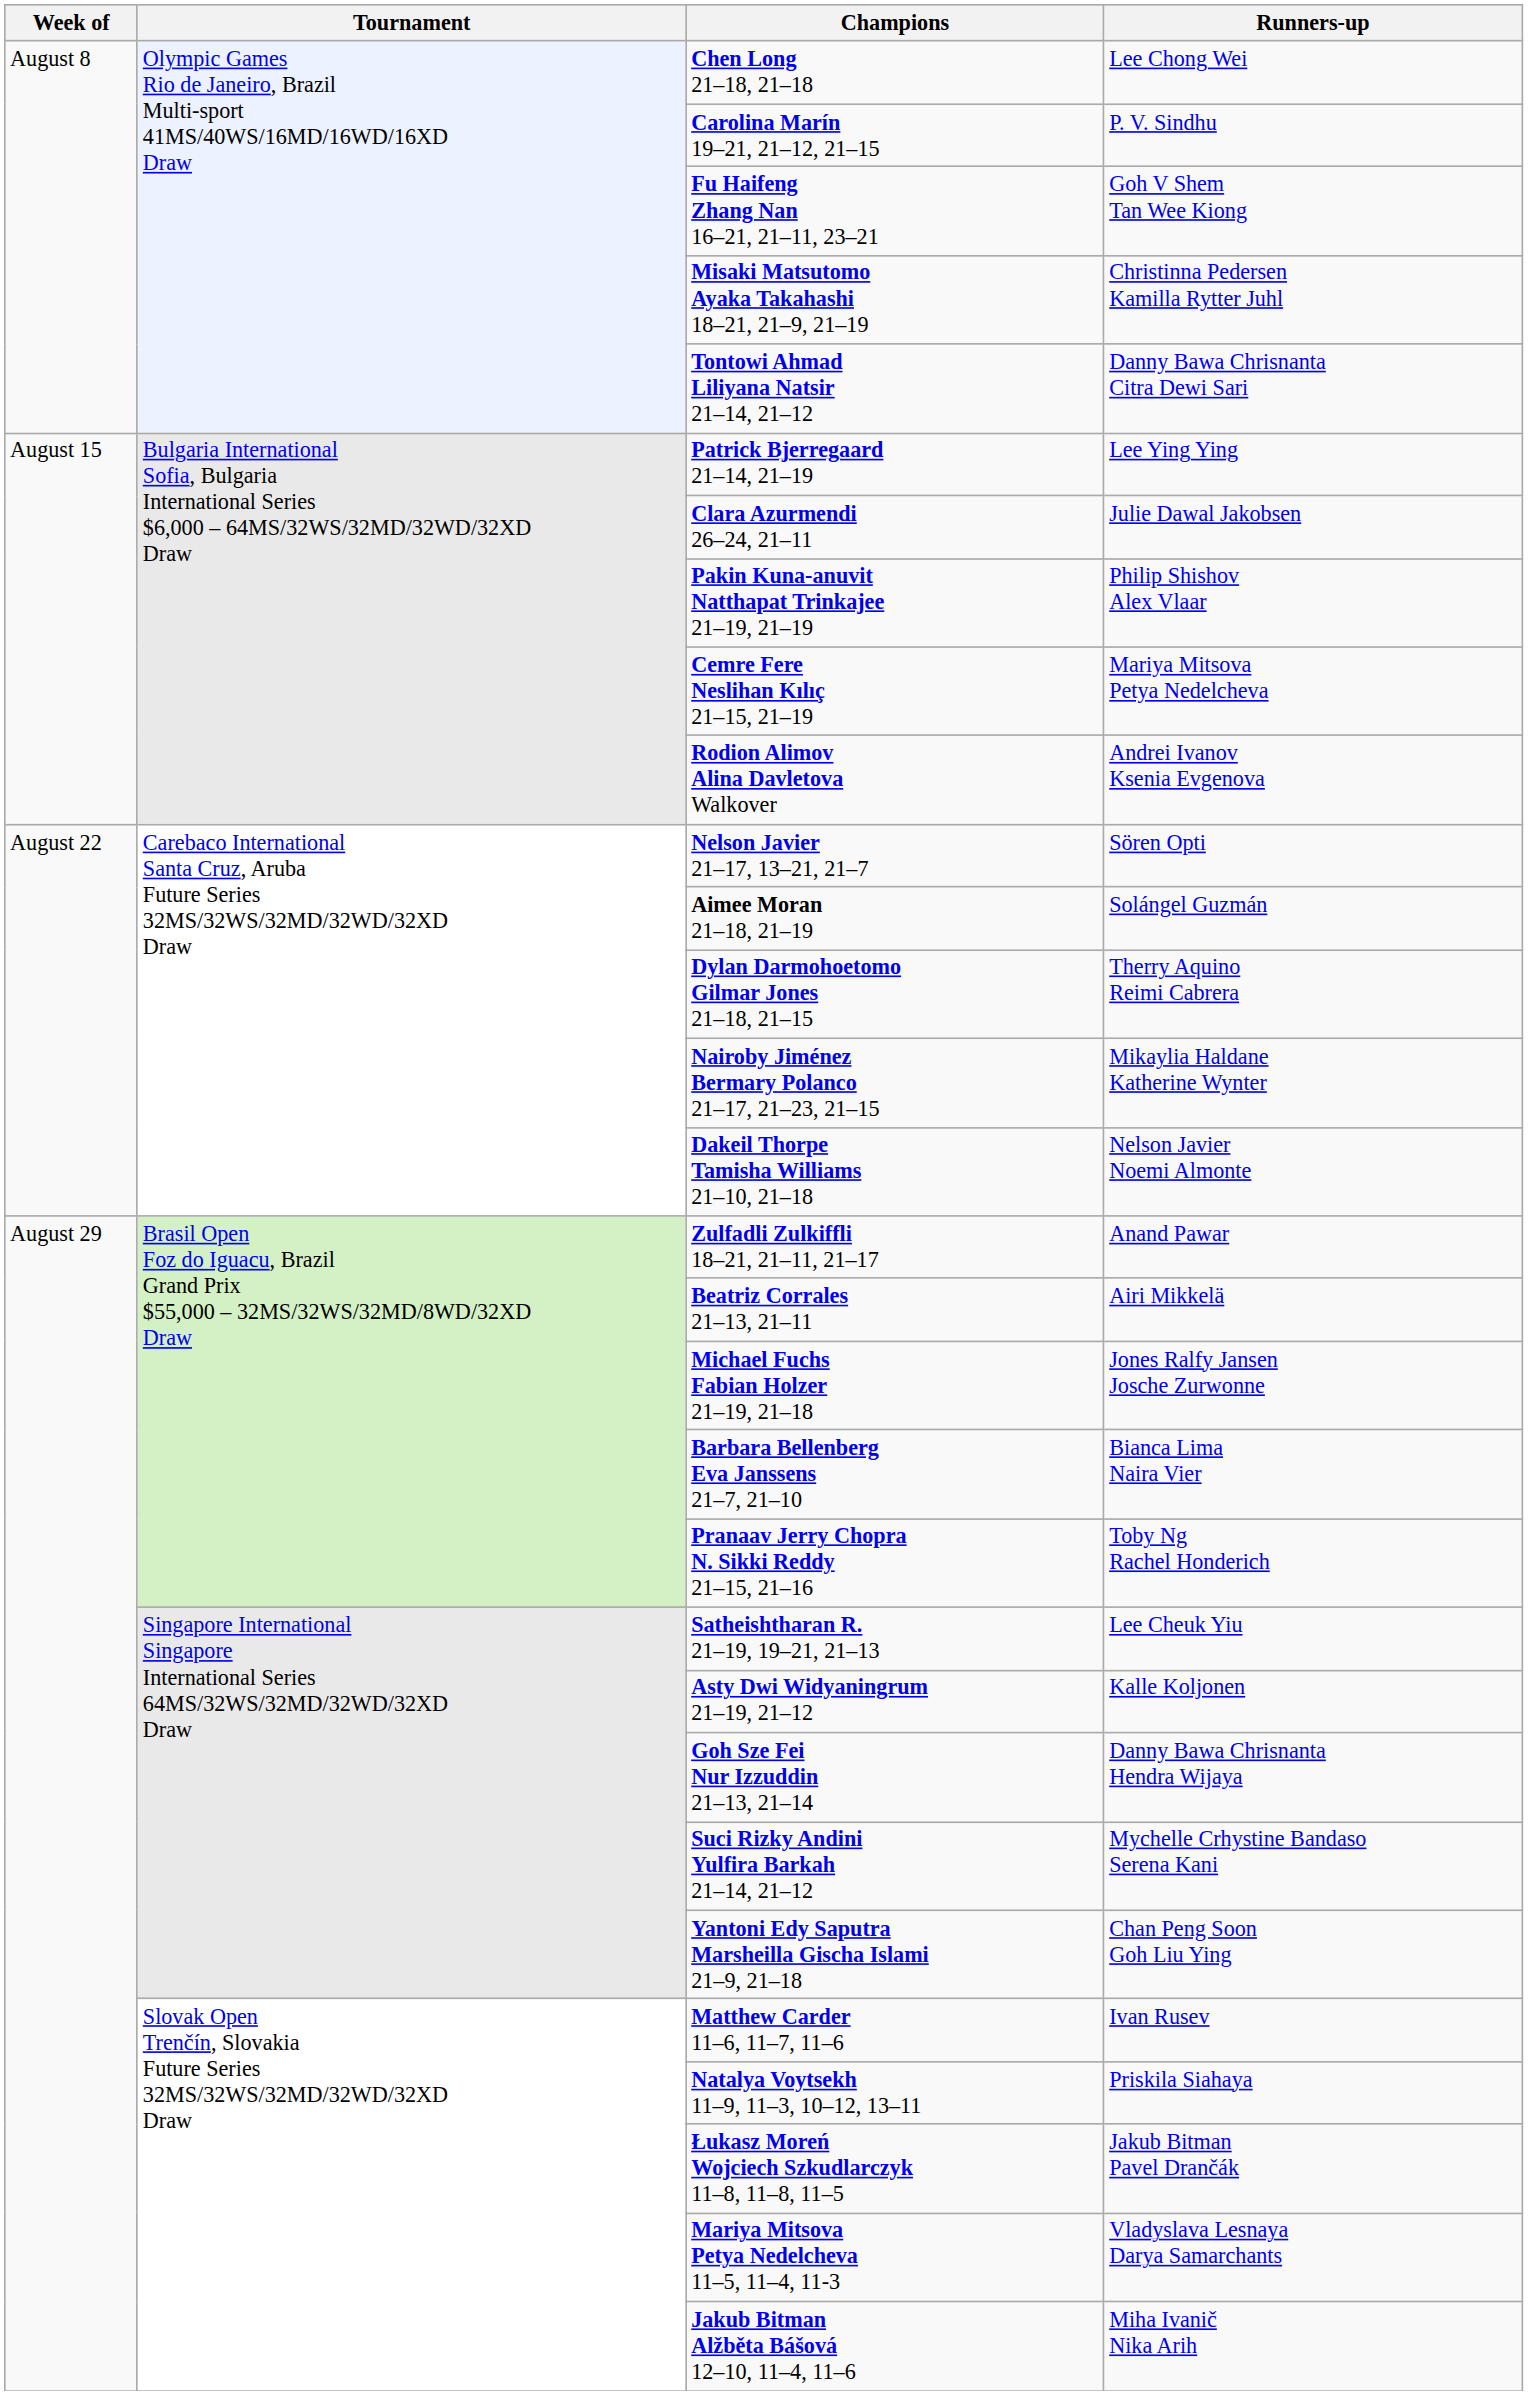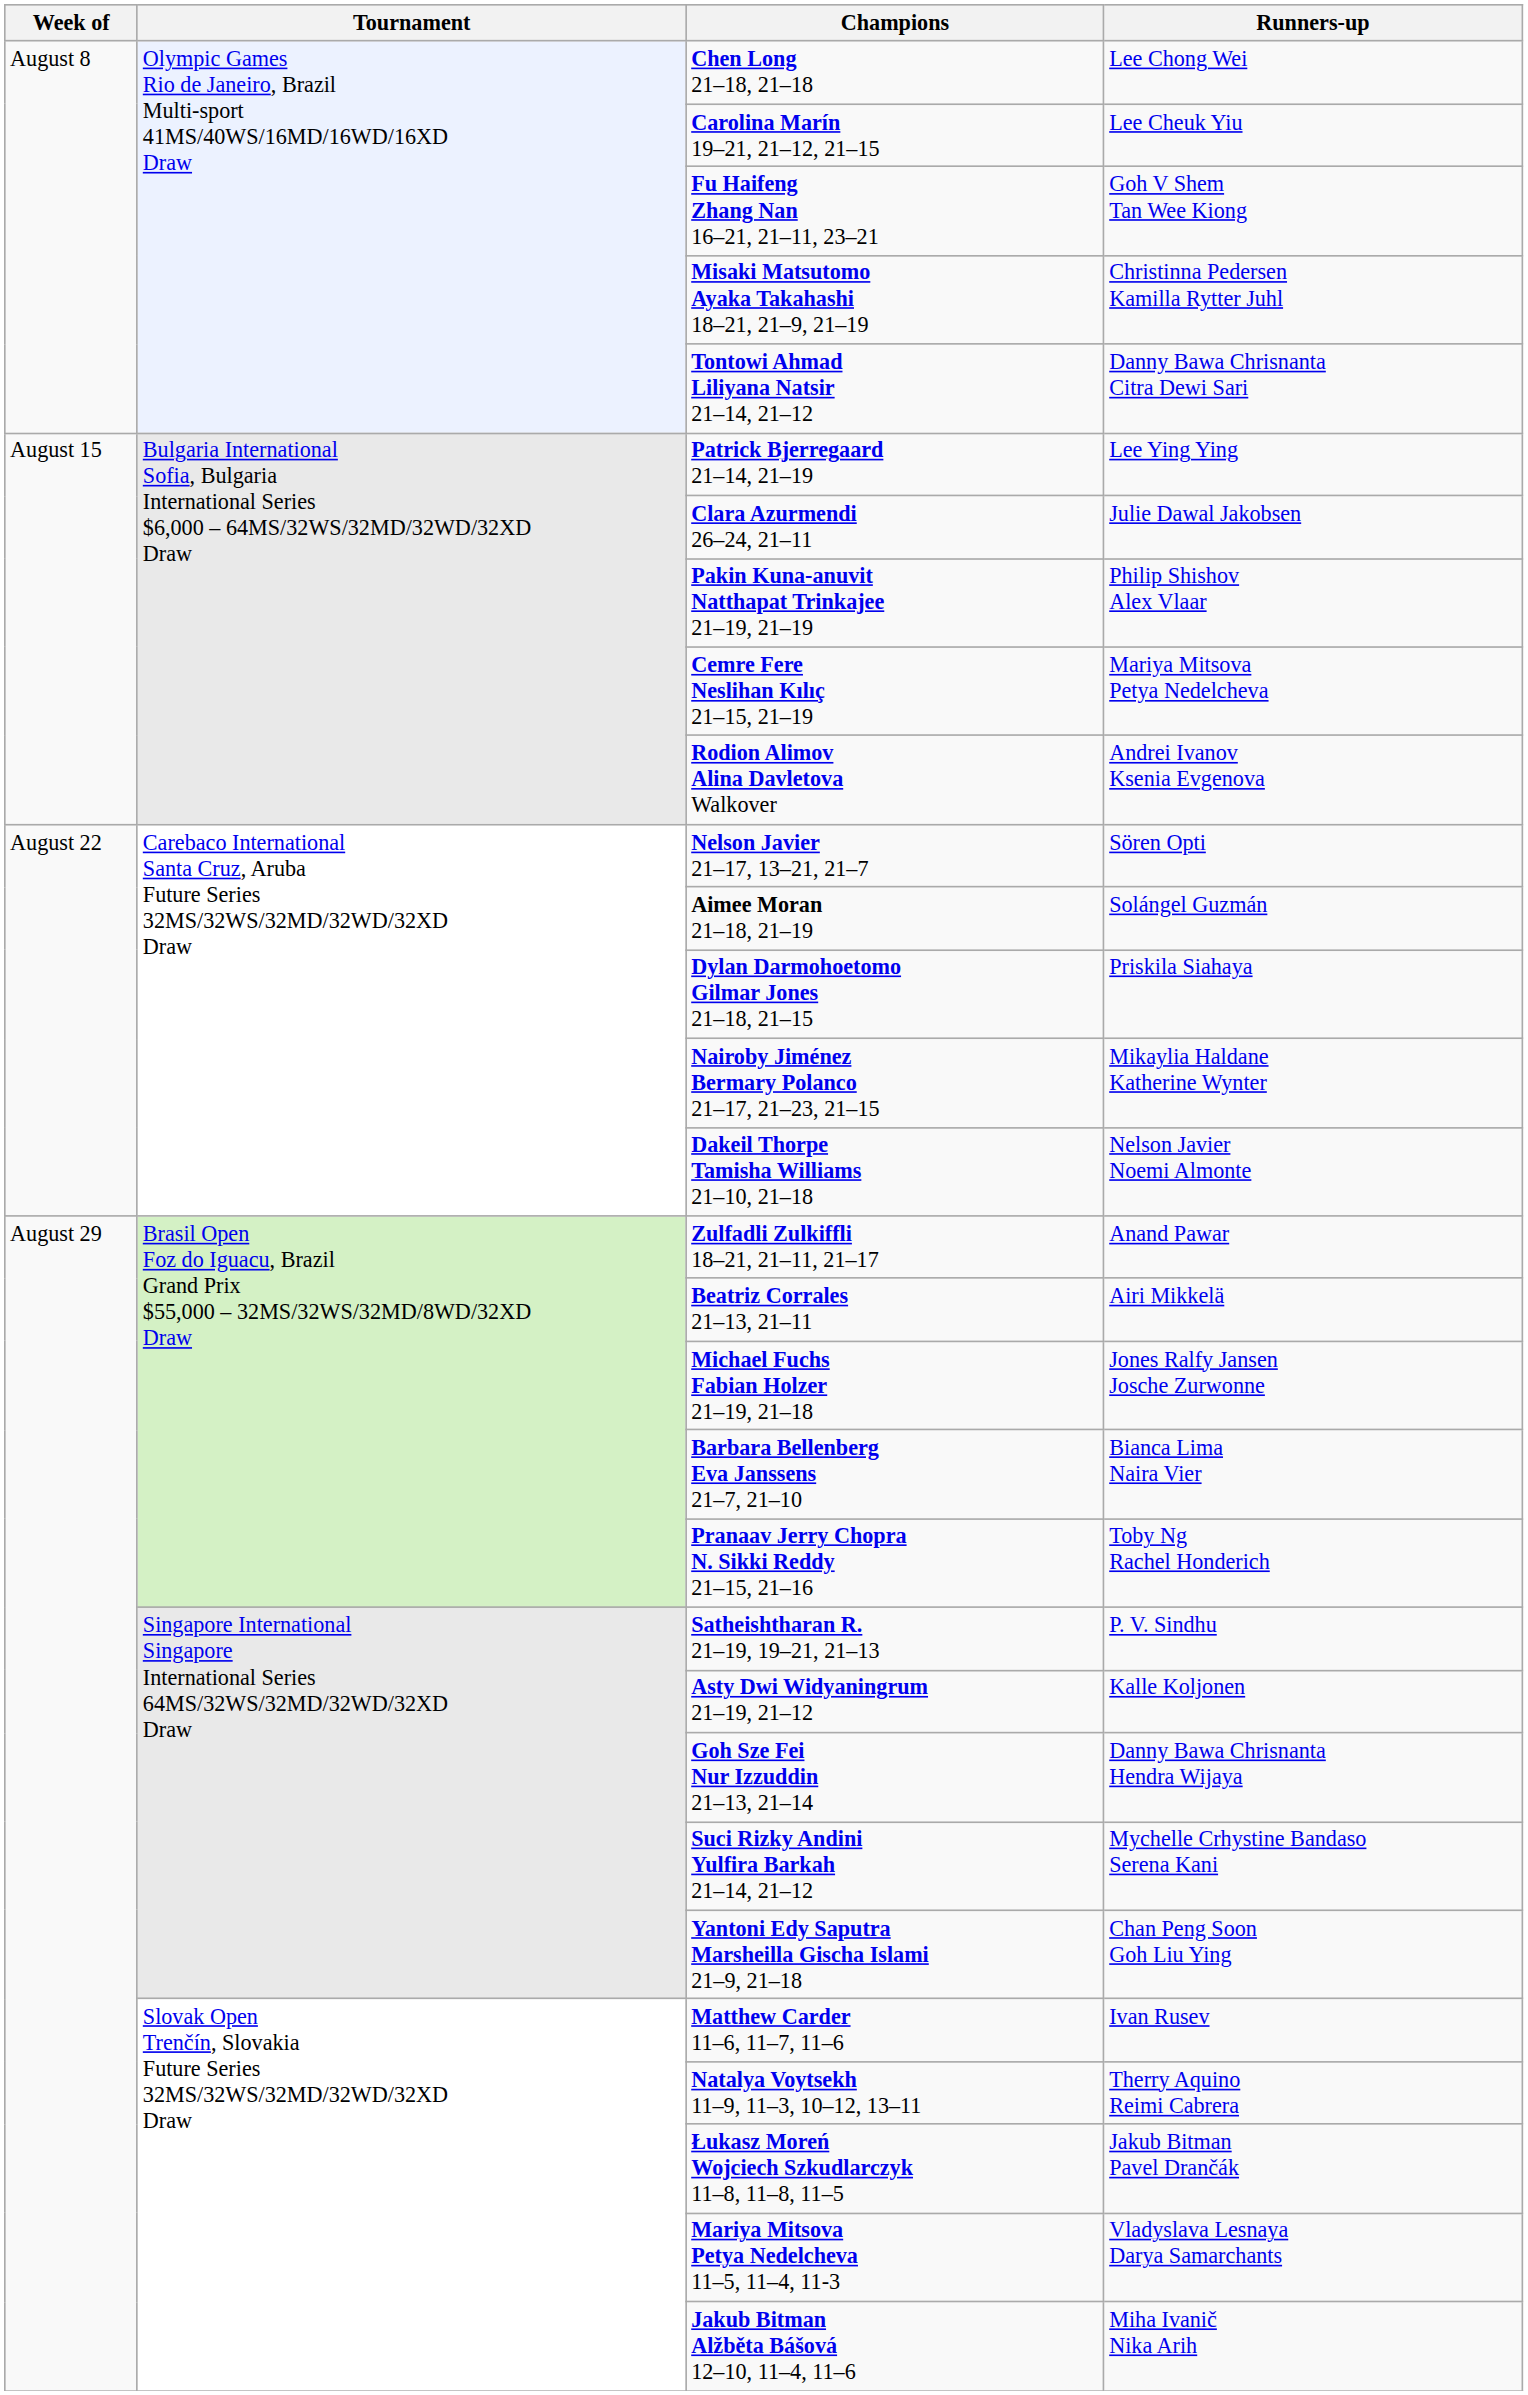 <table class=wikitable style=font-size:85%>
 <tr>
 <th width=75>Week of</th>
 <th width=330>Tournament</th>
 <th width=250>Champions</th>
 <th width=250>Runners-up</th>
 </tr>
 <tr valign=top>
 <td rowspan=5>August 8</td>
 <td style="background:#ECF2FF;" rowspan="5"><a href='#'>Olympic Games</a><br><a href='#'>Rio de Janeiro</a>, Brazil<br>Multi-sport<br>41MS/40WS/16MD/16WD/16XD<br><a href='#'>Draw</a></td>
 <td> <strong><a href='#'>Chen Long</a></strong><br>21–18, 21–18</td>
 <td> <a href='#'>Lee Chong Wei</a></td>
 </tr>
 <tr valign=top>
 <td> <strong><a href='#'>Carolina Marín</a></strong><br>19–21, 21–12, 21–15</td>
-<td> <a href='#'>P. V. Sindhu</a></td>
+<td> <a href='#'>Lee Cheuk Yiu</a></td>
 </tr>
 <tr valign=top>
 <td><strong> <a href='#'>Fu Haifeng</a> <br>  <a href='#'>Zhang Nan</a></strong> <br> 16–21, 21–11, 23–21</td>
 <td> <a href='#'>Goh V Shem</a> <br>  <a href='#'>Tan Wee Kiong</a></td>
 </tr>
 <tr valign=top>
 <td><strong> <a href='#'>Misaki Matsutomo</a> <br>  <a href='#'>Ayaka Takahashi</a></strong> <br> 18–21, 21–9, 21–19</td>
 <td> <a href='#'>Christinna Pedersen</a> <br>  <a href='#'>Kamilla Rytter Juhl</a></td>
 </tr>
 <tr valign=top>
 <td><strong> <a href='#'>Tontowi Ahmad</a> <br>  <a href='#'>Liliyana Natsir</a></strong> <br> 21–14, 21–12</td>
 <td> <a href='#'>Danny Bawa Chrisnanta</a> <br>  <a href='#'>Citra Dewi Sari</a></td>
 </tr>
 <tr valign=top>
 <td rowspan=5>August 15</td>
 <td style="background:#E9E9E9;" rowspan="5"><a href='#'>Bulgaria International</a><br><a href='#'>Sofia</a>, Bulgaria<br>International Series<br>$6,000 – 64MS/32WS/32MD/32WD/32XD<br>Draw</td>
 <td> <strong><a href='#'>Patrick Bjerregaard</a></strong><br>21–14, 21–19</td>
 <td> <a href='#'>Lee Ying Ying</a></td>
 </tr>
 <tr valign=top>
 <td> <strong><a href='#'>Clara Azurmendi</a></strong><br>26–24, 21–11</td>
 <td> <a href='#'>Julie Dawal Jakobsen</a></td>
 </tr>
 <tr valign=top>
 <td><strong> <a href='#'>Pakin Kuna-anuvit</a> <br>  <a href='#'>Natthapat Trinkajee</a></strong> <br> 21–19, 21–19</td>
 <td> <a href='#'>Philip Shishov</a> <br>  <a href='#'>Alex Vlaar</a></td>
 </tr>
 <tr valign=top>
 <td><strong> <a href='#'>Cemre Fere</a> <br>  <a href='#'>Neslihan Kılıç</a></strong> <br> 21–15, 21–19</td>
 <td> <a href='#'>Mariya Mitsova</a> <br>  <a href='#'>Petya Nedelcheva</a></td>
 </tr>
 <tr valign=top>
 <td><strong> <a href='#'>Rodion Alimov</a> <br>  <a href='#'>Alina Davletova</a></strong> <br> Walkover</td>
 <td> <a href='#'>Andrei Ivanov</a> <br>  <a href='#'>Ksenia Evgenova</a></td>
 </tr>
 <tr valign=top>
 <td rowspan=5>August 22</td>
 <td style="background:#fff;" rowspan="5"><a href='#'>Carebaco International</a><br><a href='#'>Santa Cruz</a>, Aruba<br>Future Series<br>32MS/32WS/32MD/32WD/32XD<br>Draw</td>
 <td> <strong><a href='#'>Nelson Javier</a></strong><br>21–17, 13–21, 21–7</td>
 <td> <a href='#'>Sören Opti</a></td>
 </tr>
 <tr valign=top>
 <td> <strong>Aimee Moran</strong><br>21–18, 21–19</td>
 <td> <a href='#'>Solángel Guzmán</a></td>
 </tr>
 <tr valign=top>
 <td><strong> <a href='#'>Dylan Darmohoetomo</a> <br>  <a href='#'>Gilmar Jones</a></strong> <br> 21–18, 21–15</td>
-<td> <a href='#'>Therry Aquino</a> <br>  <a href='#'>Reimi Cabrera</a></td>
+<td> <a href='#'>Priskila Siahaya</a></td>
 </tr>
 <tr valign=top>
 <td><strong> <a href='#'>Nairoby Jiménez</a> <br>  <a href='#'>Bermary Polanco</a></strong> <br> 21–17, 21–23, 21–15</td>
 <td> <a href='#'>Mikaylia Haldane</a> <br>  <a href='#'>Katherine Wynter</a></td>
 </tr>
 <tr valign=top>
 <td><strong>  <a href='#'>Dakeil Thorpe</a> <br>  <a href='#'>Tamisha Williams</a></strong> <br> 21–10, 21–18</td>
 <td> <a href='#'>Nelson Javier</a> <br>  <a href='#'>Noemi Almonte</a></td>
 </tr>
 <tr valign=top>
 <td rowspan=15>August 29</td>
 <td style="background:#D4F1C5;" rowspan="5"><a href='#'>Brasil Open</a><br><a href='#'>Foz do Iguacu</a>, Brazil<br>Grand Prix<br>$55,000 – 32MS/32WS/32MD/8WD/32XD<br><a href='#'>Draw</a></td>
 <td> <strong><a href='#'>Zulfadli Zulkiffli</a></strong><br>18–21, 21–11, 21–17</td>
 <td> <a href='#'>Anand Pawar</a></td>
 </tr>
 <tr valign=top>
 <td> <strong><a href='#'>Beatriz Corrales</a></strong><br>21–13, 21–11</td>
 <td> <a href='#'>Airi Mikkelä</a></td>
 </tr>
 <tr valign=top>
 <td><strong> <a href='#'>Michael Fuchs</a><br> <a href='#'>Fabian Holzer</a></strong><br>21–19, 21–18</td>
 <td> <a href='#'>Jones Ralfy Jansen</a><br> <a href='#'>Josche Zurwonne</a></td>
 </tr>
 <tr valign=top>
 <td><strong> <a href='#'>Barbara Bellenberg</a><br> <a href='#'>Eva Janssens</a></strong><br>21–7, 21–10</td>
 <td> <a href='#'>Bianca Lima</a><br> <a href='#'>Naira Vier</a></td>
 </tr>
 <tr valign=top>
 <td><strong> <a href='#'>Pranaav Jerry Chopra</a><br> <a href='#'>N. Sikki Reddy</a></strong><br>21–15, 21–16</td>
 <td> <a href='#'>Toby Ng</a><br> <a href='#'>Rachel Honderich</a></td>
 </tr>
 <tr valign=top>
 <td style="background:#E9E9E9;"  rowspan="5"><a href='#'>Singapore International</a><br><a href='#'>Singapore</a><br>International Series<br>64MS/32WS/32MD/32WD/32XD<br>Draw</td>
 <td> <strong><a href='#'>Satheishtharan R.</a></strong><br>21–19, 19–21, 21–13</td>
-<td> <a href='#'>Lee Cheuk Yiu</a></td>
+<td> <a href='#'>P. V. Sindhu</a></td>
 </tr>
 <tr valign=top>
 <td> <strong><a href='#'>Asty Dwi Widyaningrum</a></strong><br>21–19, 21–12</td>
 <td> <a href='#'>Kalle Koljonen</a></td>
 </tr>
 <tr valign=top>
 <td><strong>  <a href='#'>Goh Sze Fei</a> <br>  <a href='#'>Nur Izzuddin</a></strong> <br> 21–13, 21–14</td>
 <td> <a href='#'>Danny Bawa Chrisnanta</a> <br>  <a href='#'>Hendra Wijaya</a></td>
 </tr>
 <tr valign=top>
 <td><strong>  <a href='#'>Suci Rizky Andini</a> <br>  <a href='#'>Yulfira Barkah</a></strong> <br> 21–14, 21–12</td>
 <td> <a href='#'>Mychelle Crhystine Bandaso</a> <br>  <a href='#'>Serena Kani</a></td>
 </tr>
 <tr valign=top>
 <td><strong> <a href='#'>Yantoni Edy Saputra</a> <br>  <a href='#'>Marsheilla Gischa Islami</a></strong> <br> 21–9, 21–18</td>
 <td> <a href='#'>Chan Peng Soon</a> <br>  <a href='#'>Goh Liu Ying</a></td>
 </tr>
 <tr valign=top>
 <td style="background:#fff;" rowspan="5"><a href='#'>Slovak Open</a><br><a href='#'>Trenčín</a>, Slovakia<br>Future Series<br>32MS/32WS/32MD/32WD/32XD<br>Draw</td>
 <td> <strong><a href='#'>Matthew Carder</a></strong><br>11–6, 11–7, 11–6</td>
 <td> <a href='#'>Ivan Rusev</a></td>
 </tr>
 <tr valign=top>
 <td> <strong><a href='#'>Natalya Voytsekh</a></strong><br>11–9, 11–3, 10–12, 13–11</td>
-<td> <a href='#'>Priskila Siahaya</a></td>
+<td> <a href='#'>Therry Aquino</a> <br>  <a href='#'>Reimi Cabrera</a></td>
 </tr>
 <tr valign=top>
 <td> <strong><a href='#'>Łukasz Moreń</a><br> <a href='#'>Wojciech Szkudlarczyk</a></strong> <br>11–8, 11–8, 11–5</td>
 <td> <a href='#'>Jakub Bitman</a> <br>  <a href='#'>Pavel Drančák</a></td>
 </tr>
 <tr valign=top>
 <td><strong> <a href='#'>Mariya Mitsova</a> <br>  <a href='#'>Petya Nedelcheva</a></strong> <br> 11–5, 11–4, 11-3</td>
 <td> <a href='#'>Vladyslava Lesnaya</a> <br>  <a href='#'>Darya Samarchants</a></td>
 </tr>
 <tr valign=top>
 <td><strong> <a href='#'>Jakub Bitman</a> <br>  <a href='#'>Alžběta Bášová</a></strong> <br> 12–10, 11–4, 11–6</td>
 <td> <a href='#'>Miha Ivanič</a> <br>  <a href='#'>Nika Arih</a></td>
 </tr>
 </table>
